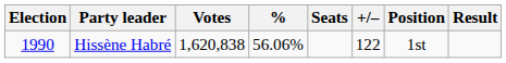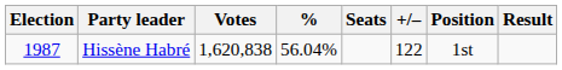 <table class="wikitable" style="text-align:center">
 <tr>
 <th>Election</th>
 <th>Party leader</th>
 <th>Votes</th>
 <th>%</th>
 <th>Seats</th>
 <th>+/–</th>
 <th>Position</th>
 <th>Result</th>
 </tr>
 <tr>
-<td><a href='#'>1990</a></td>
+<td><a href='#'>1987</a></td>
 <td><a href='#'>Hissène Habré</a></td>
 <td>1,620,838</td>
-<td>56.06%</td>
+<td>56.04%</td>
 <td></td>
 <td> 122</td>
 <td> 1st</td>
 <td></td>
 </tr>
 </table>
